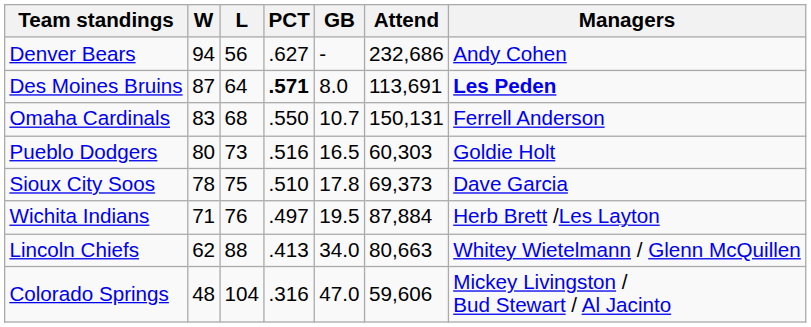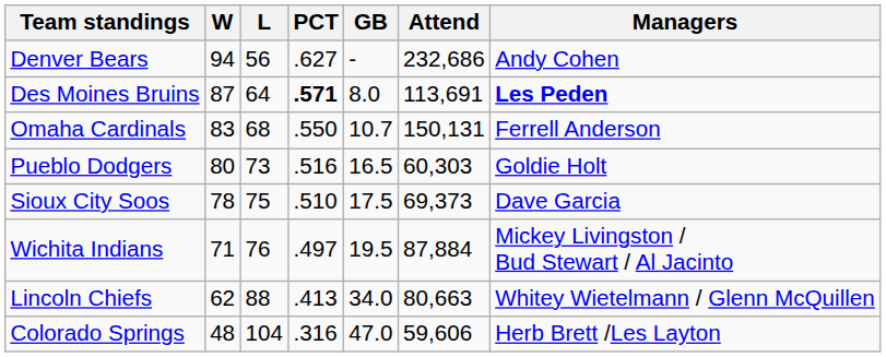 <table class="wikitable">
 <tr>
 <th>Team standings</th>
 <th>W</th>
 <th>L</th>
 <th>PCT</th>
 <th>GB</th>
 <th>Attend</th>
 <th>Managers</th>
 </tr>
 <tr>
 <td><a href='#'>Denver Bears</a></td>
 <td>94</td>
 <td>56</td>
 <td>.627</td>
 <td>-</td>
 <td>232,686</td>
 <td><a href='#'>Andy Cohen</a></td>
 </tr>
 <tr>
 <td><a href='#'>Des Moines Bruins</a></td>
 <td>87</td>
 <td>64</td>
 <td><strong>.571</strong></td>
 <td>8.0</td>
 <td>113,691</td>
 <td><strong><a href='#'>Les Peden</a></strong></td>
 </tr>
 <tr>
 <td><a href='#'>Omaha Cardinals</a></td>
 <td>83</td>
 <td>68</td>
 <td>.550</td>
 <td>10.7</td>
 <td>150,131</td>
 <td><a href='#'>Ferrell Anderson</a></td>
 </tr>
 <tr>
 <td><a href='#'>Pueblo Dodgers</a></td>
 <td>80</td>
 <td>73</td>
 <td>.516</td>
 <td>16.5</td>
 <td>60,303</td>
 <td><a href='#'>Goldie Holt</a></td>
 </tr>
 <tr>
 <td><a href='#'>Sioux City Soos</a></td>
 <td>78</td>
 <td>75</td>
 <td>.510</td>
-<td>17.8</td>
+<td>17.5</td>
 <td>69,373</td>
 <td><a href='#'>Dave Garcia</a></td>
 </tr>
 <tr>
 <td><a href='#'>Wichita Indians</a></td>
 <td>71</td>
 <td>76</td>
 <td>.497</td>
 <td>19.5</td>
 <td>87,884</td>
-<td><a href='#'>Herb Brett</a> /<a href='#'>Les Layton</a></td>
+<td><a href='#'>Mickey Livingston</a> /<br> <a href='#'>Bud Stewart</a> / <a href='#'>Al Jacinto</a></td>
 </tr>
 <tr>
 <td><a href='#'>Lincoln Chiefs</a></td>
 <td>62</td>
 <td>88</td>
 <td>.413</td>
 <td>34.0</td>
 <td>80,663</td>
 <td><a href='#'>Whitey Wietelmann</a> / <a href='#'>Glenn McQuillen</a></td>
 </tr>
 <tr>
 <td><a href='#'>Colorado Springs</a></td>
 <td>48</td>
 <td>104</td>
 <td>.316</td>
 <td>47.0</td>
 <td>59,606</td>
-<td><a href='#'>Mickey Livingston</a> /<br> <a href='#'>Bud Stewart</a> / <a href='#'>Al Jacinto</a></td>
+<td><a href='#'>Herb Brett</a> /<a href='#'>Les Layton</a></td>
 </tr>
 </table>
